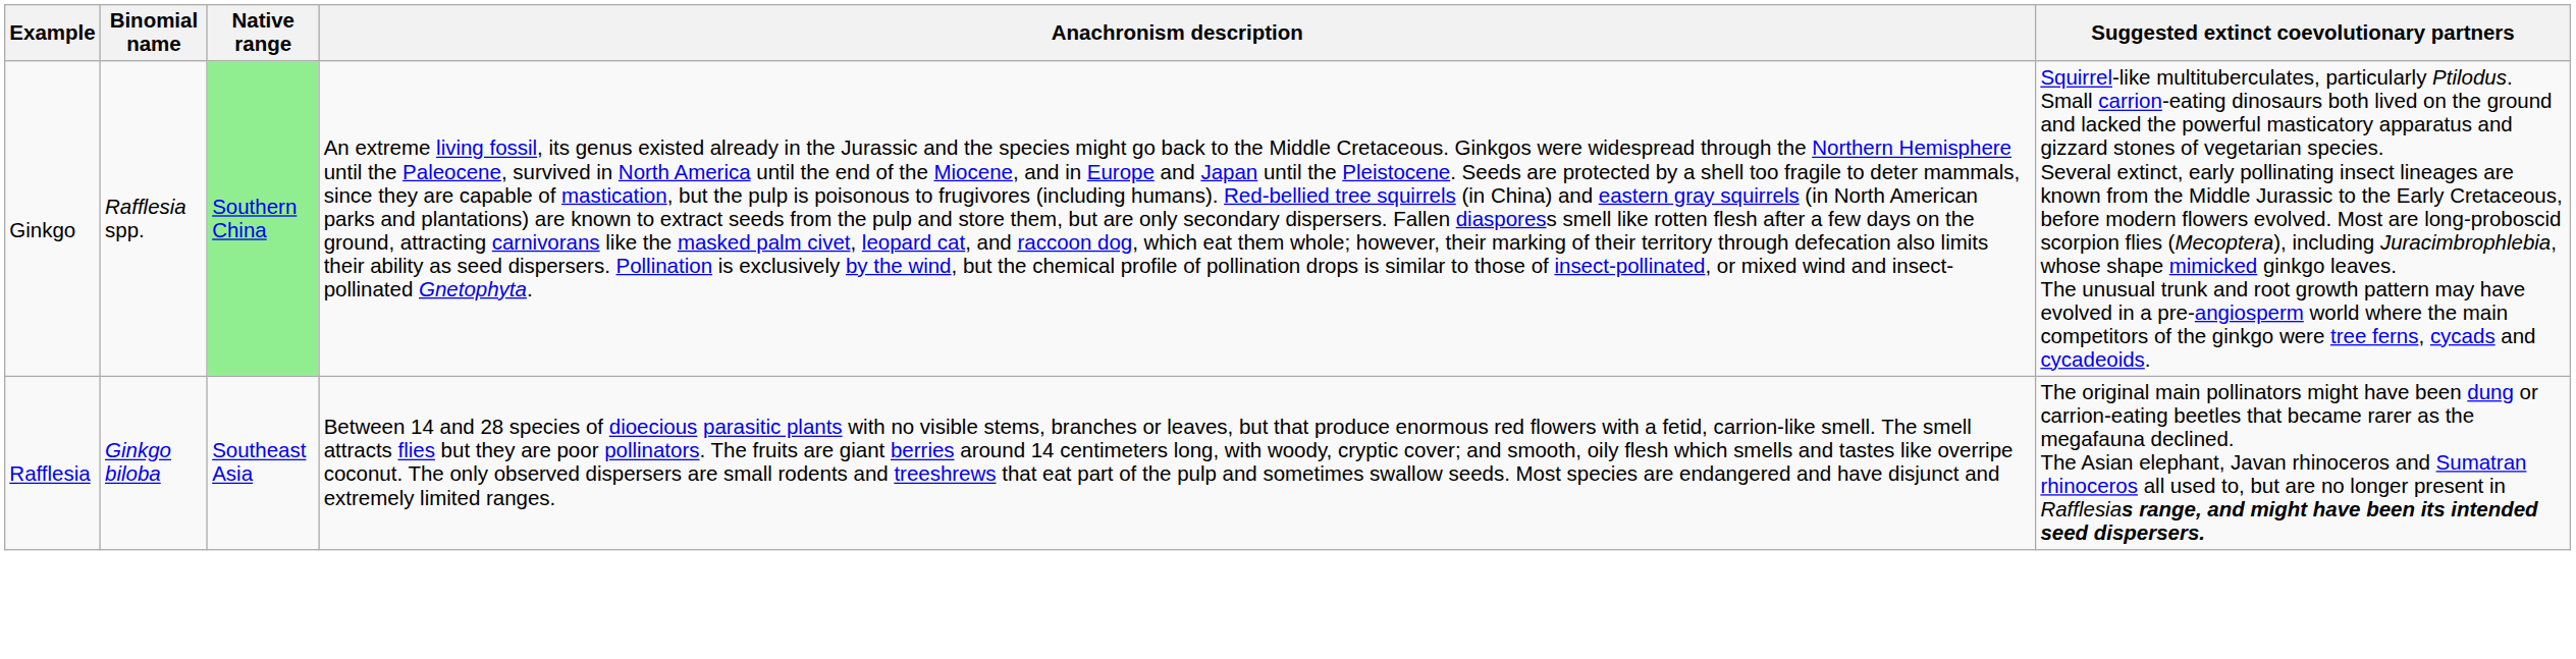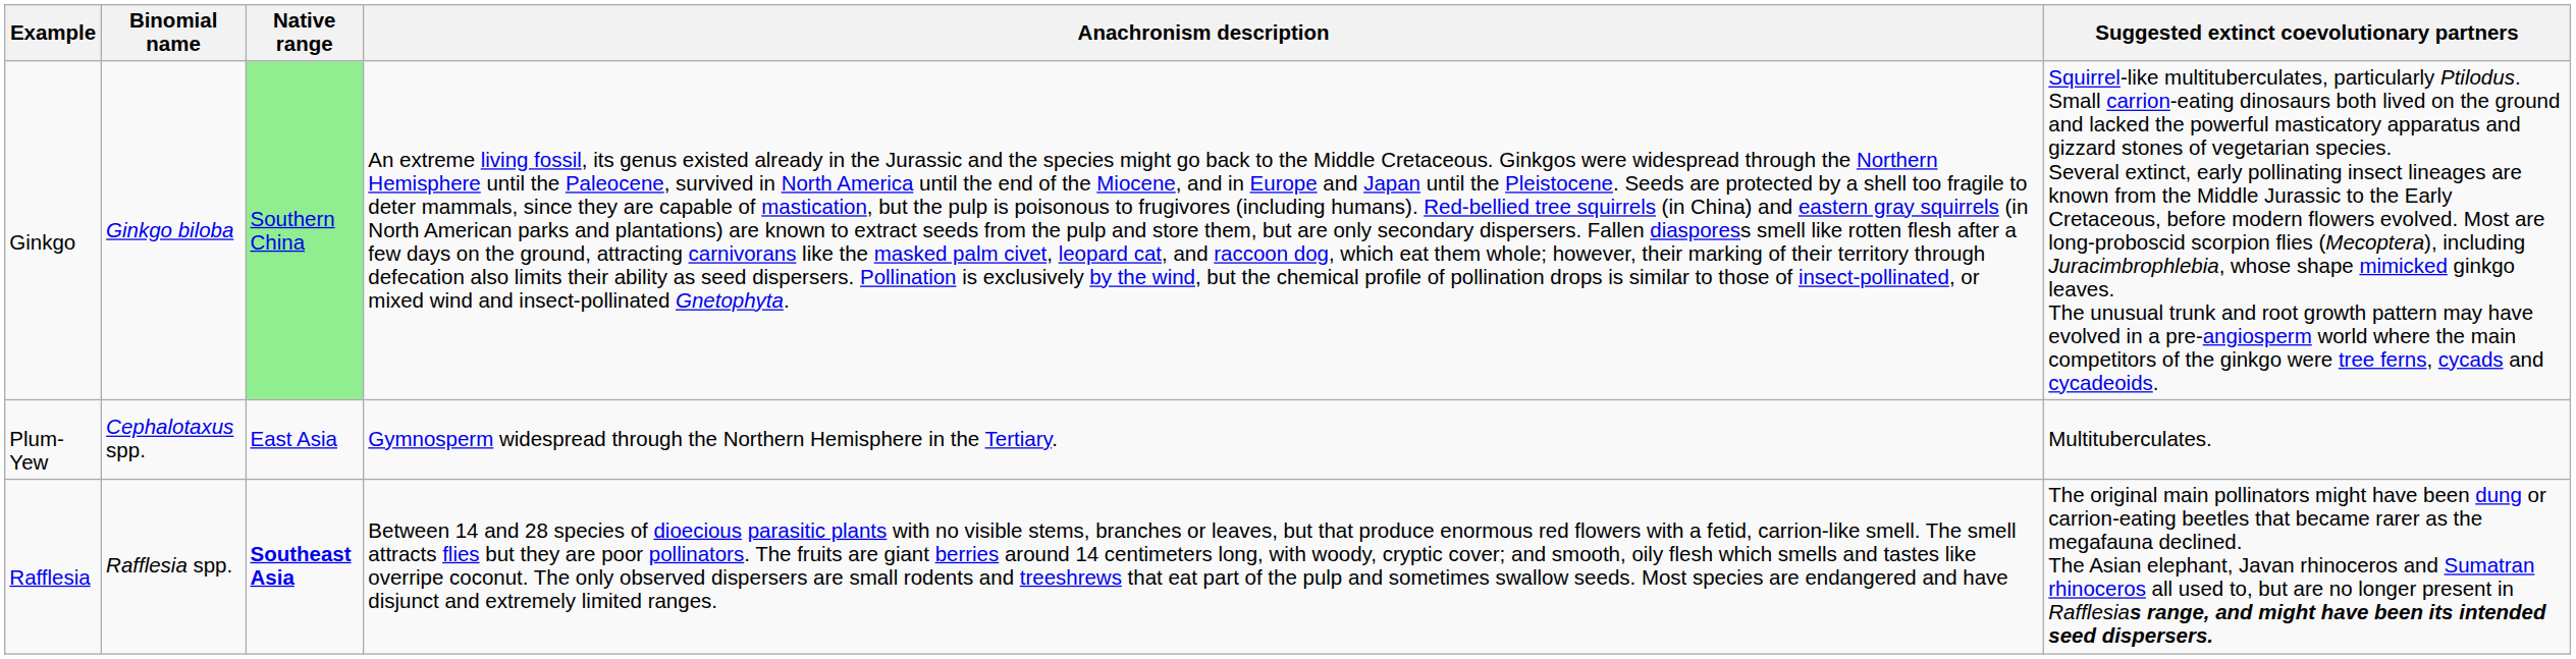 <table class=wikitable>
 <tr>
 <th>Example</th>
 <th>Binomial name</th>
 <th>Native range</th>
 <th>Anachronism description</th>
 <th>Suggested extinct coevolutionary partners</th>
 </tr>
 <tr>
 <td><br>Ginkgo</td>
-<td><em>Rafflesia</em> spp.</td>
+<td><em><a href='#'>Ginkgo biloba</a></em></td>
 <td style="background: lightgreen;"><a href='#'>Southern China</a></td>
 <td>An extreme <a href='#'>living fossil</a>, its genus existed already in the Jurassic and the species might go back to the Middle Cretaceous. Ginkgos were widespread through the <a href='#'>Northern Hemisphere</a> until the <a href='#'>Paleocene</a>, survived in <a href='#'>North America</a> until the end of the <a href='#'>Miocene</a>, and in <a href='#'>Europe</a> and <a href='#'>Japan</a> until the <a href='#'>Pleistocene</a>. Seeds are protected by a shell too fragile to deter mammals, since they are capable of <a href='#'>mastication</a>, but the pulp is poisonous to frugivores (including humans). <a href='#'>Red-bellied tree squirrels</a> (in China) and <a href='#'>eastern gray squirrels</a> (in North American parks and plantations) are known to extract seeds from the pulp and store them, but are only secondary dispersers. Fallen <a href='#'>diaspores</a>s smell like rotten flesh after a few days on the ground, attracting <a href='#'>carnivorans</a> like the <a href='#'>masked palm civet</a>, <a href='#'>leopard cat</a>, and <a href='#'>raccoon dog</a>, which eat them whole; however, their marking of their territory through defecation also limits their ability as seed dispersers. <a href='#'>Pollination</a> is exclusively <a href='#'>by the wind</a>, but the chemical profile of pollination drops is similar to those of <a href='#'>insect-pollinated</a>, or mixed wind and insect-pollinated <em><a href='#'>Gnetophyta</a></em>.</td>
 <td><a href='#'>Squirrel</a>-like multituberculates, particularly <em>Ptilodus</em>.<br>Small <a href='#'>carrion</a>-eating dinosaurs both lived on the ground and lacked the powerful masticatory apparatus and gizzard stones of vegetarian species.<br>Several extinct, early pollinating insect lineages are known from the Middle Jurassic to the Early Cretaceous, before modern flowers evolved. Most are long-proboscid scorpion flies (<em>Mecoptera</em>), including <em>Juracimbrophlebia</em>, whose shape <a href='#'>mimicked</a> ginkgo leaves.<br>The unusual trunk and root growth pattern may have evolved in a pre-<a href='#'>angiosperm</a> world where the main competitors of the ginkgo were <a href='#'>tree ferns</a>, <a href='#'>cycads</a> and <a href='#'>cycadeoids</a>.</td>
 </tr>
 <tr>
+<td><br>Plum-Yew</td>
+<td><em><a href='#'>Cephalotaxus</a></em> spp.</td>
+<td><a href='#'>East Asia</a></td>
+<td><a href='#'>Gymnosperm</a> widespread through the Northern Hemisphere in the <a href='#'>Tertiary</a>.</td>
+<td>Multituberculates.</td>
+</tr>
+<tr>
 <td><br><a href='#'>Rafflesia</a></td>
-<td><em><a href='#'>Ginkgo biloba</a></em></td>
-<td><a href='#'>Southeast Asia</a></td>
+<td><em>Rafflesia</em> spp.</td>
+<td><strong><a href='#'>Southeast Asia</a></strong></td>
 <td>Between 14 and 28 species of <a href='#'>dioecious</a> <a href='#'>parasitic plants</a> with no visible stems, branches or leaves, but that produce enormous red flowers with a fetid, carrion-like smell. The smell attracts <a href='#'>flies</a> but they are poor <a href='#'>pollinators</a>. The fruits are giant <a href='#'>berries</a> around 14 centimeters long, with woody, cryptic cover; and smooth, oily flesh which smells and tastes like overripe coconut. The only observed dispersers are small rodents and <a href='#'>treeshrews</a> that eat part of the pulp and sometimes swallow seeds. Most species are endangered and have disjunct and extremely limited ranges.</td>
 <td>The original main pollinators might have been <a href='#'>dung</a> or carrion-eating beetles that became rarer as the megafauna declined.<br>The Asian elephant, Javan rhinoceros and <a href='#'>Sumatran rhinoceros</a> all used to, but are no longer present in <em>Rafflesia<strong>s range, and might have been its intended seed dispersers.</td>
 </tr>
 </table>
